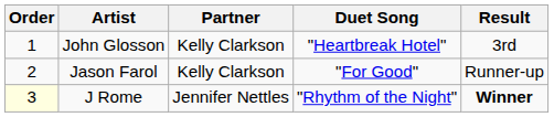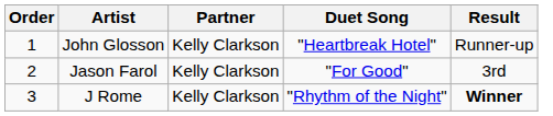 <table class="wikitable sortable" style="text-align:center">
 <tr>
 <th>Order</th>
 <th>Artist</th>
 <th>Partner</th>
 <th>Duet Song</th>
 <th>Result</th>
 </tr>
 <tr>
 <td>1</td>
 <td>John Glosson</td>
 <td>Kelly Clarkson</td>
 <td>"<a href='#'>Heartbreak Hotel</a>"</td>
-<td>3rd</td>
+<td>Runner-up</td>
 </tr>
 <tr>
 <td>2</td>
 <td>Jason Farol</td>
 <td>Kelly Clarkson</td>
 <td>"<a href='#'>For Good</a>"</td>
-<td>Runner-up</td>
+<td>3rd</td>
 </tr>
 <tr>
-<td style="background: lightyellow;">3</td>
+<td>3</td>
 <td>J Rome</td>
-<td>Jennifer Nettles</td>
+<td>Kelly Clarkson</td>
 <td>"<a href='#'>Rhythm of the Night</a>"</td>
 <td><strong>Winner</strong></td>
 </tr>
 </table>
